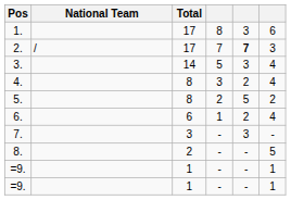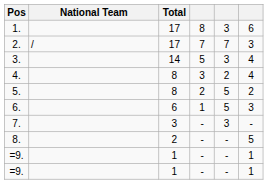 <table class="wikitable" style="font-size: 95%">
 <tr>
 <th width="30">Pos</th>
 <th style="width:190px;">National Team</th>
 <th width="40">Total</th>
 <th width="30" ></th>
 <th width="30" ></th>
 <th width="30" ></th>
 </tr>
 <tr align=center>
 <td>1.</td>
 <td align=left></td>
 <td>17</td>
 <td>8</td>
 <td>3</td>
 <td>6</td>
 </tr>
 <tr align=center>
 <td>2.</td>
 <td align=left>/</td>
 <td>17</td>
 <td>7</td>
-<td><strong>7</strong></td>
+<td>7</td>
 <td>3</td>
 </tr>
 <tr align=center>
 <td>3.</td>
 <td align=left></td>
 <td>14</td>
 <td>5</td>
 <td>3</td>
 <td>4</td>
 </tr>
 <tr align=center>
 <td>4.</td>
 <td align=left></td>
 <td>8</td>
 <td>3</td>
 <td>2</td>
 <td>4</td>
 </tr>
 <tr align=center>
 <td>5.</td>
 <td align=left></td>
 <td>8</td>
 <td>2</td>
 <td>5</td>
 <td>2</td>
 </tr>
 <tr align=center>
 <td>6.</td>
 <td align=left></td>
 <td>6</td>
 <td>1</td>
-<td>2</td>
-<td>4</td>
+<td>5</td>
+<td>3</td>
 </tr>
 <tr align=center>
 <td>7.</td>
 <td align=left></td>
 <td>3</td>
 <td>-</td>
 <td>3</td>
 <td>-</td>
 </tr>
 <tr align=center>
 <td>8.</td>
 <td align=left></td>
 <td>2</td>
 <td>-</td>
 <td>-</td>
 <td>5</td>
 </tr>
 <tr align=center>
 <td>=9.</td>
 <td align=left></td>
 <td>1</td>
 <td>-</td>
 <td>-</td>
 <td>1</td>
 </tr>
 <tr align=center>
 <td>=9.</td>
 <td align=left></td>
 <td>1</td>
 <td>-</td>
 <td>-</td>
 <td>1</td>
 </tr>
 </table>
